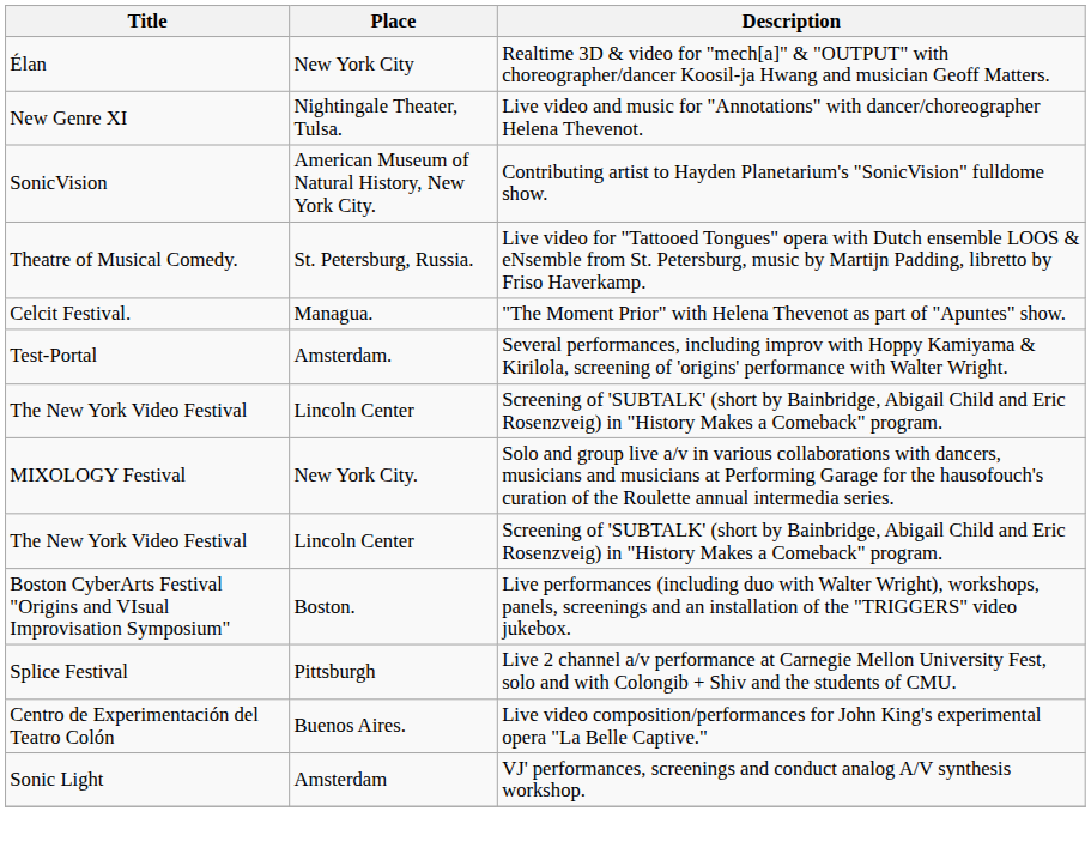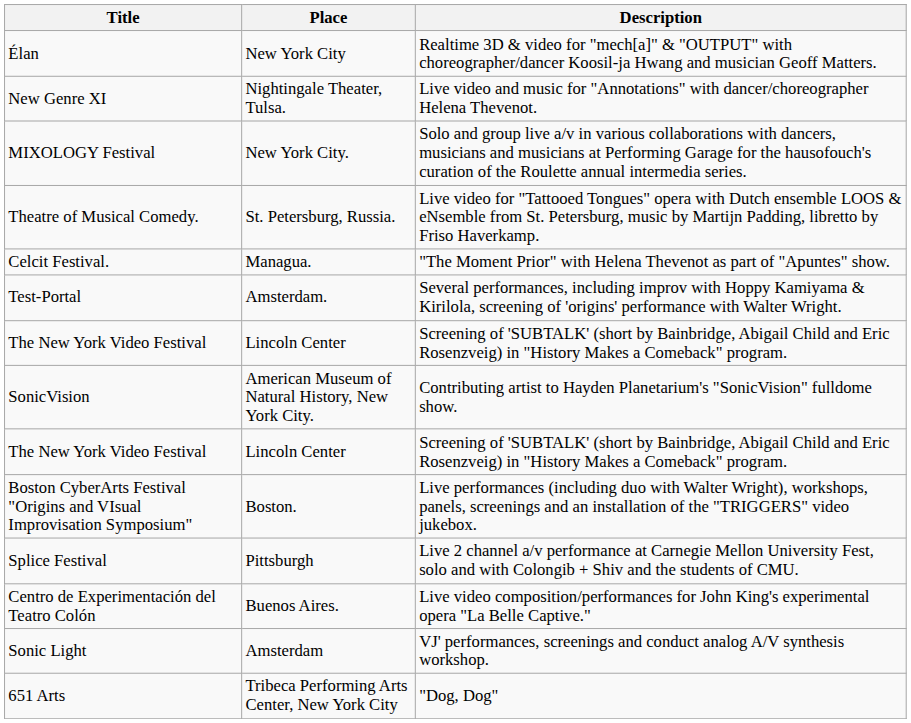 <table class="wikitable">
 <tr>
 <th>Title</th>
 <th>Place</th>
 <th>Description</th>
 </tr>
 <tr>
 <td>Élan</td>
 <td>New York City</td>
 <td>Realtime 3D & video for "mech[a]" & "OUTPUT" with choreographer/dancer Koosil-ja Hwang and musician Geoff Matters.</td>
 </tr>
 <tr>
 <td>New Genre XI</td>
 <td>Nightingale Theater, Tulsa.</td>
 <td>Live video and music for "Annotations" with dancer/choreographer Helena Thevenot.</td>
 </tr>
 <tr>
-<td>SonicVision</td>
-<td>American Museum of Natural History, New York City.</td>
-<td>Contributing artist to Hayden Planetarium's "SonicVision" fulldome show.</td>
+<td>MIXOLOGY Festival</td>
+<td>New York City.</td>
+<td>Solo and group live a/v in various collaborations with dancers, musicians and musicians at Performing Garage for the hausofouch's curation of the Roulette annual intermedia series.</td>
 </tr>
 <tr>
 <td>Theatre of Musical Comedy.</td>
 <td>St. Petersburg, Russia.</td>
 <td>Live video for "Tattooed Tongues" opera with Dutch ensemble LOOS & eNsemble from St. Petersburg, music by Martijn Padding, libretto by Friso Haverkamp.</td>
 </tr>
 <tr>
 <td>Celcit Festival.</td>
 <td>Managua.</td>
 <td>"The Moment Prior" with Helena Thevenot as part of "Apuntes" show.</td>
 </tr>
 <tr>
 <td>Test-Portal</td>
 <td>Amsterdam.</td>
 <td>Several performances, including improv with Hoppy Kamiyama & Kirilola, screening of 'origins' performance with Walter Wright.</td>
 </tr>
 <tr>
 <td>The New York Video Festival</td>
 <td>Lincoln Center</td>
 <td>Screening of 'SUBTALK' (short by Bainbridge, Abigail Child and Eric Rosenzveig) in "History Makes a Comeback" program.</td>
 </tr>
 <tr>
-<td>MIXOLOGY Festival</td>
-<td>New York City.</td>
-<td>Solo and group live a/v in various collaborations with dancers, musicians and musicians at Performing Garage for the hausofouch's curation of the Roulette annual intermedia series.</td>
+<td>SonicVision</td>
+<td>American Museum of Natural History, New York City.</td>
+<td>Contributing artist to Hayden Planetarium's "SonicVision" fulldome show.</td>
 </tr>
 <tr>
 <td>The New York Video Festival</td>
 <td>Lincoln Center</td>
 <td>Screening of 'SUBTALK' (short by Bainbridge, Abigail Child and Eric Rosenzveig) in "History Makes a Comeback" program.</td>
 </tr>
 <tr>
 <td>Boston CyberArts Festival "Origins and VIsual Improvisation Symposium"</td>
 <td>Boston.</td>
 <td>Live performances (including duo with Walter Wright), workshops, panels, screenings and an installation of the "TRIGGERS" video jukebox.</td>
 </tr>
 <tr>
 <td>Splice Festival</td>
 <td>Pittsburgh</td>
 <td>Live 2 channel a/v performance at Carnegie Mellon University Fest, solo and with Colongib + Shiv and the students of CMU.</td>
 </tr>
 <tr>
 <td>Centro de Experimentación del Teatro Colón</td>
 <td>Buenos Aires.</td>
 <td>Live video composition/performances for John King's experimental opera "La Belle Captive."</td>
 </tr>
 <tr>
 <td>Sonic Light</td>
 <td>Amsterdam</td>
 <td>VJ' performances, screenings and conduct analog A/V synthesis workshop.</td>
 </tr>
 <tr>
+<td>651 Arts</td>
+<td>Tribeca Performing Arts Center, New York City</td>
+<td>"Dog, Dog"</td>
+</tr>
+<tr>
 </tr>
 </table>
